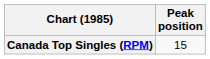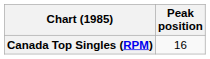 <table class="wikitable sortable plainrowheaders" style="text-align:center">
 <tr>
 <th scope="col">Chart (1985)</th>
 <th scope="col">Peak<br>position</th>
 </tr>
 <tr>
 <th scope="row">Canada Top Singles (<a href='#'>RPM</a>)</th>
-<td>15</td>
+<td>16</td>
 </tr>
 </table>
